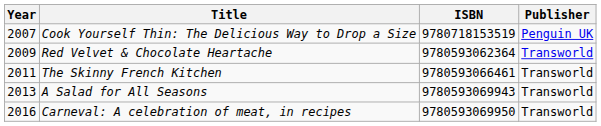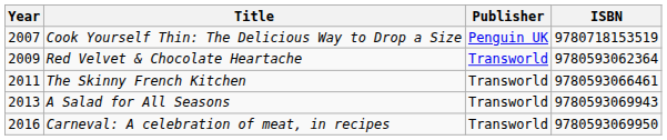 <table class="wikitable sortable">
 <tr>
 <th>Year</th>
 <th>Title</th>
+<th>Publisher</th>
 <th>ISBN</th>
-<th>Publisher</th>
 </tr>
 <tr>
 <td align=center>2007</td>
 <td><em>Cook Yourself Thin: The Delicious Way to Drop a Size</em><br></td>
+<td><a href='#'>Penguin UK</a></td>
 <td>9780718153519</td>
-<td><a href='#'>Penguin UK</a></td>
 </tr>
 <tr>
 <td align="center">2009</td>
 <td><em>Red Velvet & Chocolate Heartache</em></td>
+<td><a href='#'>Transworld</a></td>
 <td>9780593062364</td>
-<td><a href='#'>Transworld</a></td>
 </tr>
 <tr>
 <td align=center>2011</td>
 <td><em>The Skinny French Kitchen</em></td>
+<td>Transworld</td>
 <td>9780593066461</td>
-<td>Transworld</td>
 </tr>
 <tr>
 <td align=center>2013</td>
 <td><em>A Salad for All Seasons</em></td>
+<td>Transworld</td>
 <td>9780593069943</td>
-<td>Transworld</td>
 </tr>
 <tr>
 <td align=center>2016</td>
 <td><em>Carneval: A celebration of meat, in recipes</em></td>
+<td>Transworld</td>
 <td>9780593069950</td>
-<td>Transworld</td>
 </tr>
 </table>
